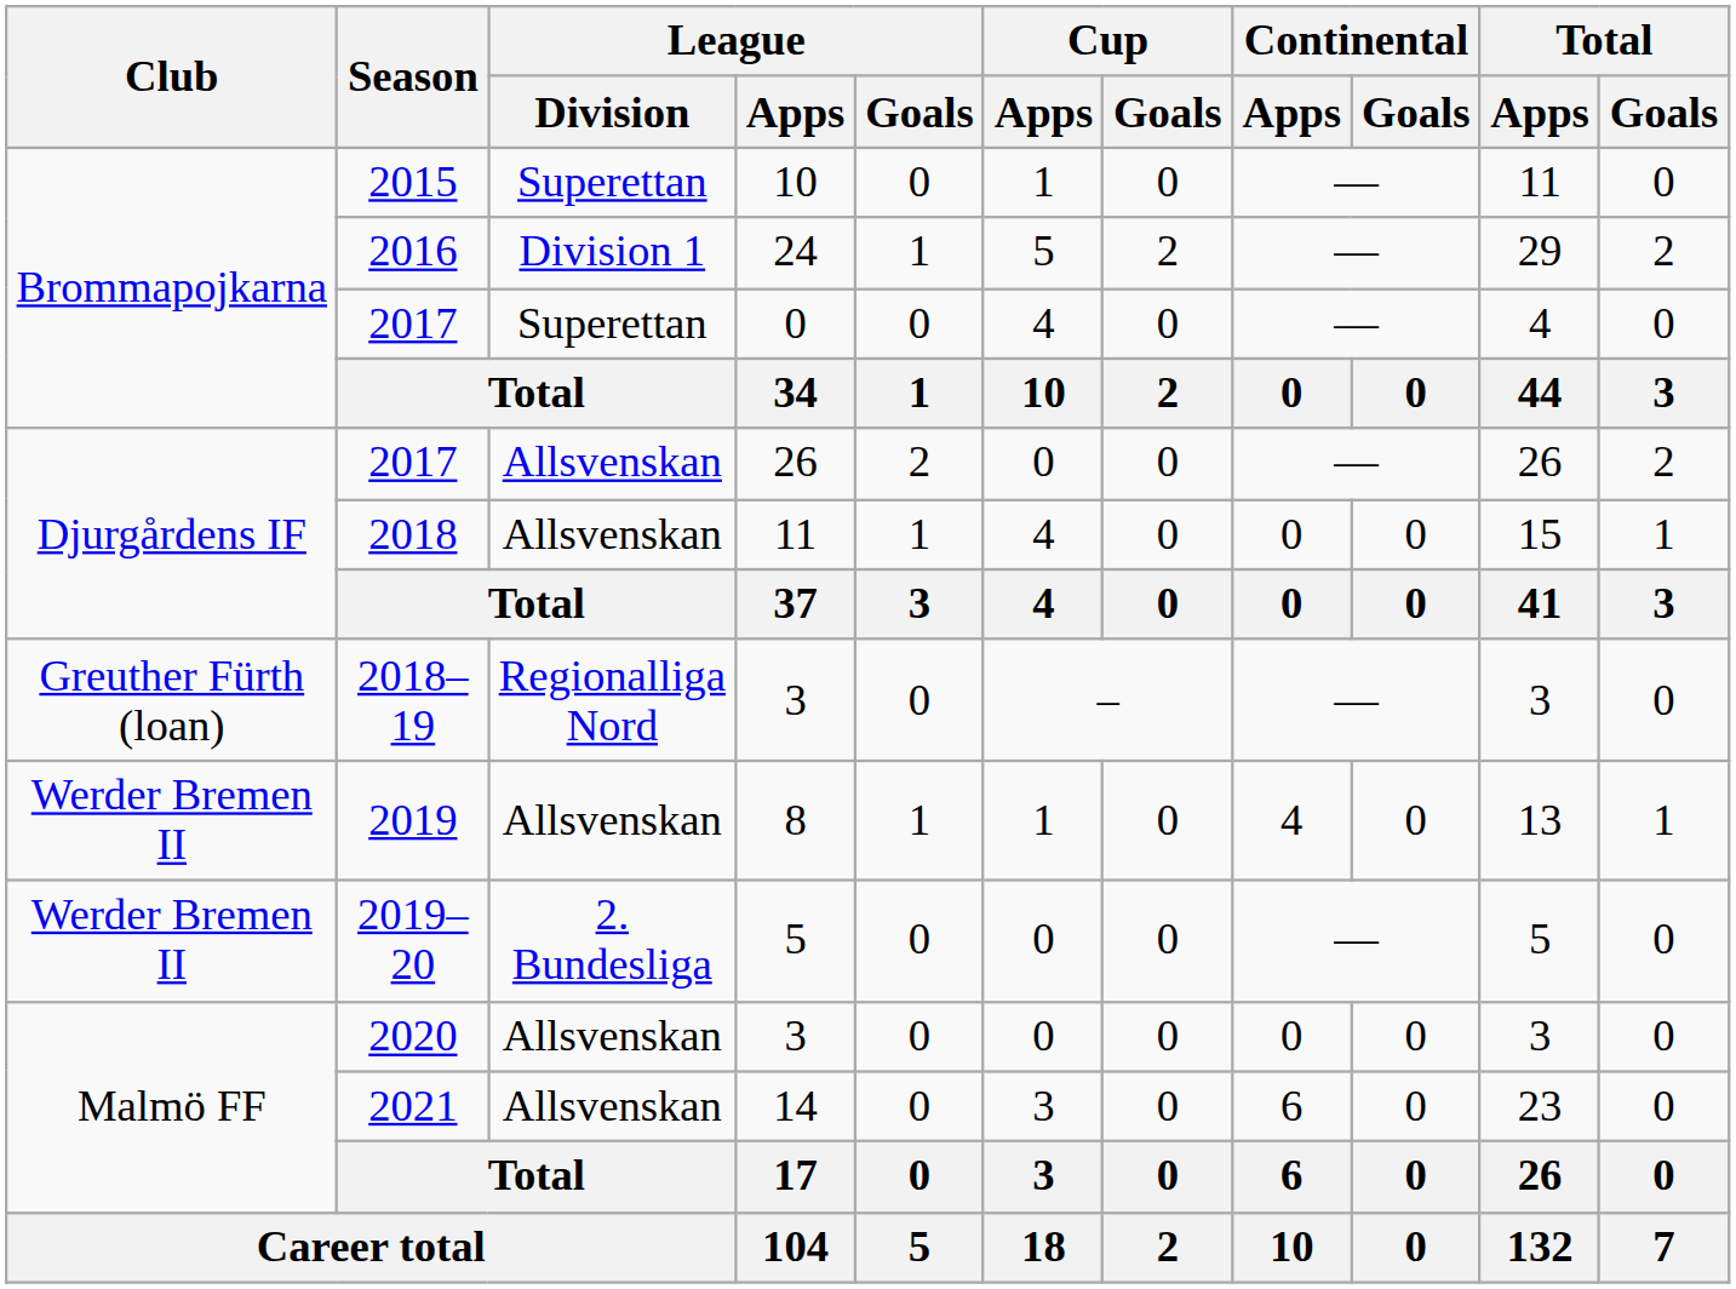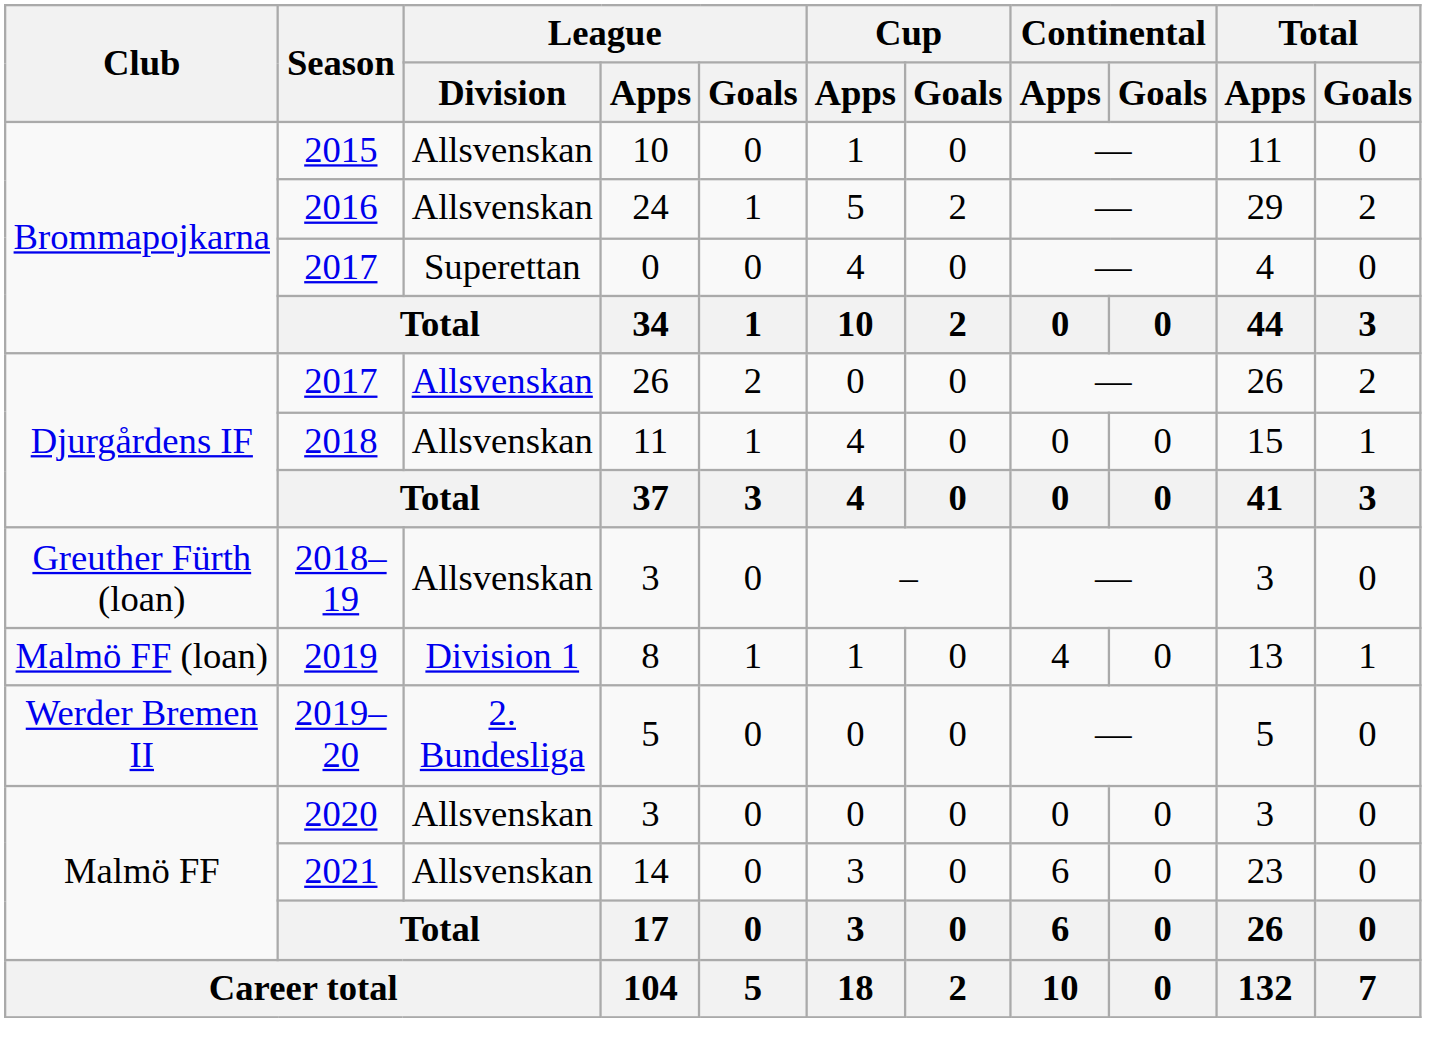 <table class="wikitable" style="text-align:center">
 <tr>
 <th rowspan="2">Club</th>
 <th rowspan="2">Season</th>
 <th colspan="3">League</th>
 <th colspan="2">Cup</th>
 <th colspan="2">Continental</th>
 <th colspan="2">Total</th>
 </tr>
 <tr>
 <th>Division</th>
 <th>Apps</th>
 <th>Goals</th>
 <th>Apps</th>
 <th>Goals</th>
 <th>Apps</th>
 <th>Goals</th>
 <th>Apps</th>
 <th>Goals</th>
 </tr>
 <tr>
 <td rowspan="4"><a href='#'>Brommapojkarna</a></td>
 <td><a href='#'>2015</a></td>
-<td><a href='#'>Superettan</a></td>
+<td>Allsvenskan</td>
 <td>10</td>
 <td>0</td>
 <td>1</td>
 <td>0</td>
 <td colspan="2">—</td>
 <td>11</td>
 <td>0</td>
 </tr>
 <tr>
 <td><a href='#'>2016</a></td>
-<td><a href='#'>Division 1</a></td>
+<td>Allsvenskan</td>
 <td>24</td>
 <td>1</td>
 <td>5</td>
 <td>2</td>
 <td colspan="2">—</td>
 <td>29</td>
 <td>2</td>
 </tr>
 <tr>
 <td><a href='#'>2017</a></td>
 <td>Superettan</td>
 <td>0</td>
 <td>0</td>
 <td>4</td>
 <td>0</td>
 <td colspan="2">—</td>
 <td>4</td>
 <td>0</td>
 </tr>
 <tr>
 <th colspan="2">Total</th>
 <th>34</th>
 <th>1</th>
 <th>10</th>
 <th>2</th>
 <th>0</th>
 <th>0</th>
 <th>44</th>
 <th>3</th>
 </tr>
 <tr>
 <td rowspan="3"><a href='#'>Djurgårdens IF</a></td>
 <td><a href='#'>2017</a></td>
 <td><a href='#'>Allsvenskan</a></td>
 <td>26</td>
 <td>2</td>
 <td>0</td>
 <td>0</td>
 <td colspan="2">—</td>
 <td>26</td>
 <td>2</td>
 </tr>
 <tr>
 <td><a href='#'>2018</a></td>
 <td>Allsvenskan</td>
 <td>11</td>
 <td>1</td>
 <td>4</td>
 <td>0</td>
 <td>0</td>
 <td>0</td>
 <td>15</td>
 <td>1</td>
 </tr>
 <tr>
 <th colspan="2">Total</th>
 <th>37</th>
 <th>3</th>
 <th>4</th>
 <th>0</th>
 <th>0</th>
 <th>0</th>
 <th>41</th>
 <th>3</th>
 </tr>
 <tr>
 <td><a href='#'>Greuther Fürth</a> (loan)</td>
 <td><a href='#'>2018–19</a></td>
-<td><a href='#'>Regionalliga Nord</a></td>
+<td>Allsvenskan</td>
 <td>3</td>
 <td>0</td>
 <td colspan="2">–</td>
 <td colspan="2">—</td>
 <td>3</td>
 <td>0</td>
 </tr>
 <tr>
-<td><a href='#'>Werder Bremen II</a></td>
+<td><a href='#'>Malmö FF</a> (loan)</td>
 <td><a href='#'>2019</a></td>
-<td>Allsvenskan</td>
+<td><a href='#'>Division 1</a></td>
 <td>8</td>
 <td>1</td>
 <td>1</td>
 <td>0</td>
 <td>4</td>
 <td>0</td>
 <td>13</td>
 <td>1</td>
 </tr>
 <tr>
 <td><a href='#'>Werder Bremen II</a></td>
 <td><a href='#'>2019–20</a></td>
 <td><a href='#'>2. Bundesliga</a></td>
 <td>5</td>
 <td>0</td>
 <td>0</td>
 <td>0</td>
 <td colspan="2">—</td>
 <td>5</td>
 <td>0</td>
 </tr>
 <tr>
 <td rowspan="3">Malmö FF</td>
 <td><a href='#'>2020</a></td>
 <td>Allsvenskan</td>
 <td>3</td>
 <td>0</td>
 <td>0</td>
 <td>0</td>
 <td>0</td>
 <td>0</td>
 <td>3</td>
 <td>0</td>
 </tr>
 <tr>
 <td><a href='#'>2021</a></td>
 <td>Allsvenskan</td>
 <td>14</td>
 <td>0</td>
 <td>3</td>
 <td>0</td>
 <td>6</td>
 <td>0</td>
 <td>23</td>
 <td>0</td>
 </tr>
 <tr>
 <th colspan="2">Total</th>
 <th>17</th>
 <th>0</th>
 <th>3</th>
 <th>0</th>
 <th>6</th>
 <th>0</th>
 <th>26</th>
 <th>0</th>
 </tr>
 <tr>
 <th colspan="3">Career total</th>
 <th>104</th>
 <th>5</th>
 <th>18</th>
 <th>2</th>
 <th>10</th>
 <th>0</th>
 <th>132</th>
 <th>7</th>
 </tr>
 </table>
